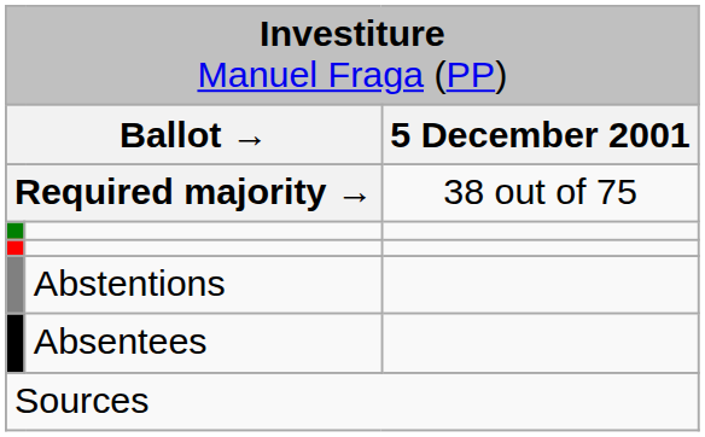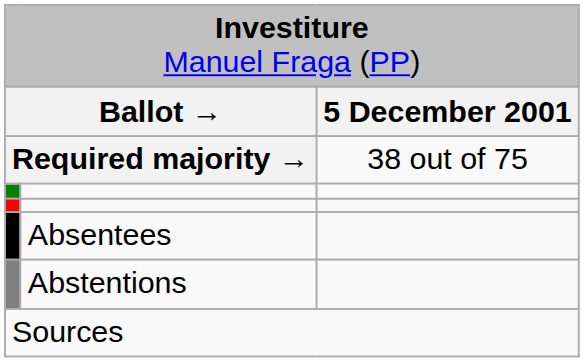 <table class="wikitable" style="text-align:center;">
 <tr>
 <td colspan="3" align="center" bgcolor="#C0C0C0"><strong>Investiture</strong><br><a href='#'>Manuel Fraga</a> (<a href='#'>PP</a>)</td>
 </tr>
 <tr>
 <th colspan="2" width="150px">Ballot →</th>
 <th>5 December 2001</th>
 </tr>
 <tr>
 <th colspan="2">Required majority →</th>
 <td>38 out of 75 </td>
 </tr>
 <tr>
 <th width="1px" style="background:green;"></th>
 <td align="left"></td>
 <td></td>
 </tr>
 <tr>
 <th style="color:inherit;background:red;"></th>
 <td align="left"></td>
 <td></td>
 </tr>
 <tr>
-<th style="color:inherit;background:gray;"></th>
-<td align="left"><span>Abstentions</span></td>
+<th style="color:inherit;background:black;"></th>
+<td align="left"><span>Absentees</span></td>
 <td></td>
 </tr>
 <tr>
-<th style="color:inherit;background:black;"></th>
-<td align="left"><span>Absentees</span></td>
+<th style="color:inherit;background:gray;"></th>
+<td align="left"><span>Abstentions</span></td>
 <td></td>
 </tr>
 <tr>
 <td align="left" colspan="3">Sources</td>
 </tr>
 </table>
